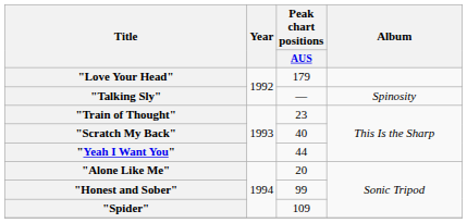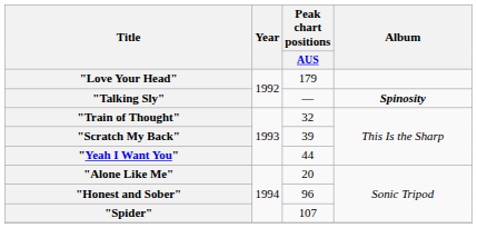 <table class="wikitable plainrowheaders" style="text-align:center;">
 <tr>
 <th scope="col" rowspan="2" style="width:20em;">Title</th>
 <th scope="col" rowspan="2" style="width:1em;">Year</th>
 <th scope="col">Peak chart positions</th>
 <th scope="col" rowspan="2" style="width:11em;">Album</th>
 </tr>
 <tr>
 <th scope="col" style="width:3em;font-size:90%;"><a href='#'>AUS</a><br></th>
 </tr>
 <tr>
 <th scope="row">"Love Your Head"</th>
 <td rowspan="2">1992</td>
 <td>179</td>
 <td></td>
 </tr>
 <tr>
 <th scope="row">"Talking Sly"</th>
 <td>—</td>
-<td><em>Spinosity</em></td>
+<td><strong><em>Spinosity</em></strong></td>
 </tr>
 <tr>
 <th scope="row">"Train of Thought"</th>
 <td rowspan="3">1993</td>
-<td>23</td>
+<td>32</td>
 <td rowspan="3"><em>This Is the Sharp</em></td>
 </tr>
 <tr>
 <th scope="row">"Scratch My Back"</th>
-<td>40</td>
+<td>39</td>
 </tr>
 <tr>
 <th scope="row">"<a href='#'>Yeah I Want You</a>"</th>
 <td>44</td>
 </tr>
 <tr>
 <th scope="row">"Alone Like Me"</th>
 <td rowspan="3">1994</td>
 <td>20</td>
 <td rowspan="3"><em>Sonic Tripod</em></td>
 </tr>
 <tr>
 <th scope="row">"Honest and Sober"</th>
-<td>99</td>
+<td>96</td>
 </tr>
 <tr>
 <th scope="row">"Spider"</th>
-<td>109</td>
+<td>107</td>
 </tr>
 <tr>
 </tr>
 </table>
